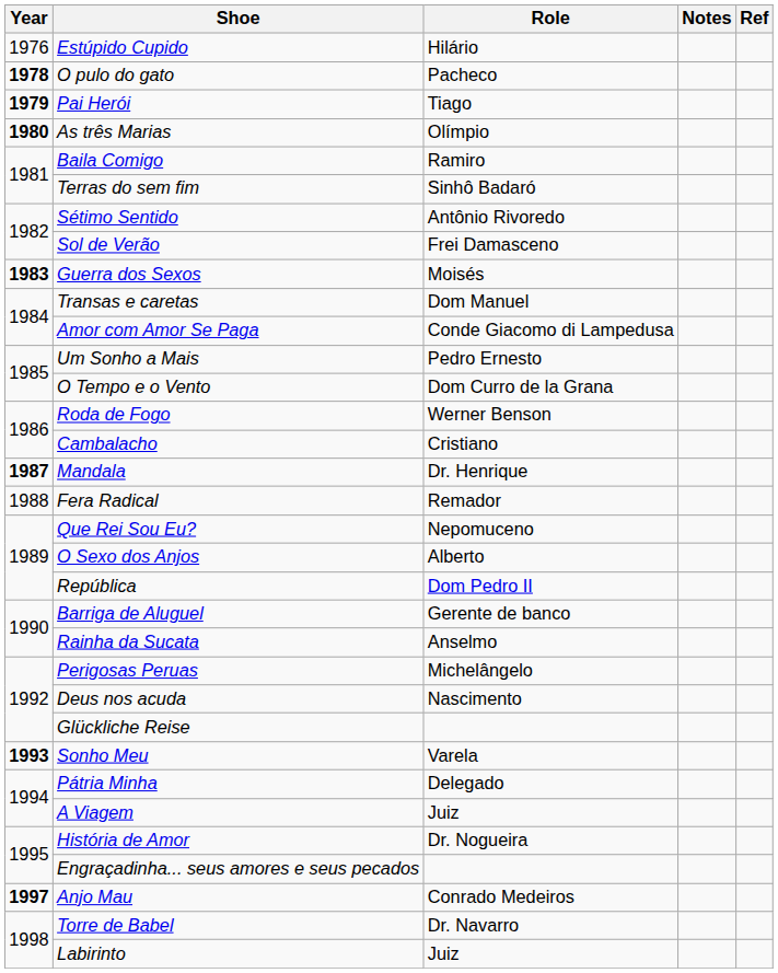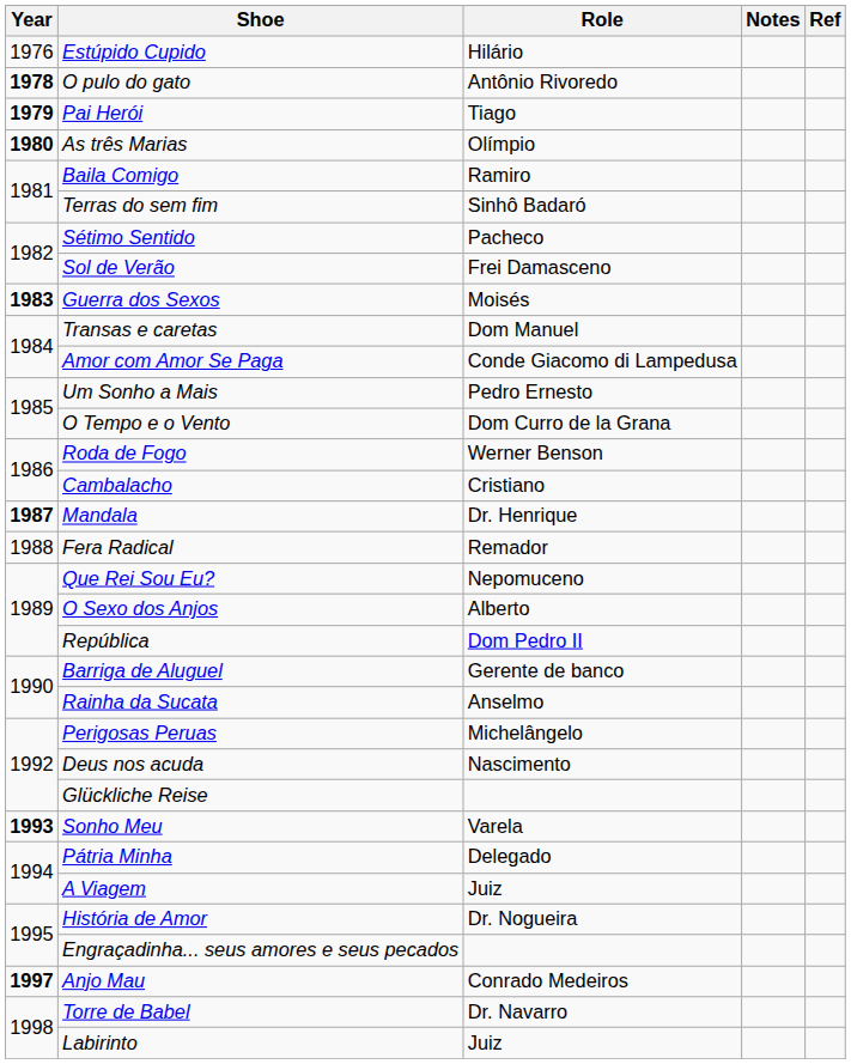 <table class="wikitable">
 <tr>
 <th>Year</th>
 <th>Shoe</th>
 <th>Role</th>
 <th>Notes</th>
 <th>Ref</th>
 </tr>
 <tr>
 <td>1976</td>
 <td><em><a href='#'>Estúpido Cupido</a></em></td>
 <td>Hilário</td>
 <td></td>
 <td></td>
 </tr>
 <tr>
 <td><strong>1978</strong></td>
 <td><em>O pulo do gato</em></td>
-<td>Pacheco</td>
+<td>Antônio Rivoredo</td>
 <td></td>
 <td></td>
 </tr>
 <tr>
 <td><strong>1979</strong></td>
 <td><em><a href='#'>Pai Herói</a></em></td>
 <td>Tiago</td>
 <td></td>
 <td></td>
 </tr>
 <tr>
 <td><strong>1980</strong></td>
 <td><em>As três Marias</em></td>
 <td>Olímpio</td>
 <td></td>
 <td></td>
 </tr>
 <tr>
 <td rowspan="2">1981</td>
 <td><em><a href='#'>Baila Comigo</a></em></td>
 <td>Ramiro</td>
 <td></td>
 <td></td>
 </tr>
 <tr>
 <td><em>Terras do sem fim</em></td>
 <td>Sinhô Badaró</td>
 <td></td>
 <td></td>
 </tr>
 <tr>
 <td rowspan="2">1982</td>
 <td><em><a href='#'>Sétimo Sentido</a></em></td>
-<td>Antônio Rivoredo</td>
+<td>Pacheco</td>
 <td></td>
 <td></td>
 </tr>
 <tr>
 <td><em><a href='#'>Sol de Verão</a></em></td>
 <td>Frei Damasceno</td>
 <td></td>
 <td></td>
 </tr>
 <tr>
 <td><strong>1983</strong></td>
 <td><em><a href='#'>Guerra dos Sexos</a></em></td>
 <td>Moisés</td>
 <td></td>
 <td></td>
 </tr>
 <tr>
 <td rowspan="2">1984</td>
 <td><em>Transas e caretas</em></td>
 <td>Dom Manuel</td>
 <td></td>
 <td></td>
 </tr>
 <tr>
 <td><em><a href='#'>Amor com Amor Se Paga</a></em></td>
 <td>Conde Giacomo di Lampedusa</td>
 <td></td>
 <td></td>
 </tr>
 <tr>
 <td rowspan="2">1985</td>
 <td><em>Um Sonho a Mais</em></td>
 <td>Pedro Ernesto</td>
 <td></td>
 <td></td>
 </tr>
 <tr>
 <td><em>O Tempo e o Vento</em></td>
 <td>Dom Curro de la Grana</td>
 <td></td>
 <td></td>
 </tr>
 <tr>
 <td rowspan="2">1986</td>
 <td><em><a href='#'>Roda de Fogo</a></em></td>
 <td>Werner Benson</td>
 <td></td>
 <td></td>
 </tr>
 <tr>
 <td><em><a href='#'>Cambalacho</a></em></td>
 <td>Cristiano</td>
 <td></td>
 <td></td>
 </tr>
 <tr>
 <td><strong>1987</strong></td>
 <td><em><a href='#'>Mandala</a></em></td>
 <td>Dr. Henrique</td>
 <td></td>
 <td></td>
 </tr>
 <tr>
 <td>1988</td>
 <td><em>Fera Radical</em></td>
 <td>Remador</td>
 <td></td>
 <td></td>
 </tr>
 <tr>
 <td rowspan="3">1989</td>
 <td><em><a href='#'>Que Rei Sou Eu?</a></em></td>
 <td>Nepomuceno</td>
 <td></td>
 <td></td>
 </tr>
 <tr>
 <td><em><a href='#'>O Sexo dos Anjos</a></em></td>
 <td>Alberto</td>
 <td></td>
 <td></td>
 </tr>
 <tr>
 <td><em>República</em></td>
 <td><a href='#'>Dom Pedro II</a></td>
 <td></td>
 <td></td>
 </tr>
 <tr>
 <td rowspan="2">1990</td>
 <td><em><a href='#'>Barriga de Aluguel</a></em></td>
 <td>Gerente de banco</td>
 <td></td>
 <td></td>
 </tr>
 <tr>
 <td><em><a href='#'>Rainha da Sucata</a></em></td>
 <td>Anselmo</td>
 <td></td>
 <td></td>
 </tr>
 <tr>
 <td rowspan="3">1992</td>
 <td><em><a href='#'>Perigosas Peruas</a></em></td>
 <td>Michelângelo</td>
 <td></td>
 <td></td>
 </tr>
 <tr>
 <td><em>Deus nos acuda</em></td>
 <td>Nascimento</td>
 <td></td>
 <td></td>
 </tr>
 <tr>
 <td><em>Glückliche Reise</em></td>
 <td></td>
 <td></td>
 <td></td>
 </tr>
 <tr>
 <td><strong>1993</strong></td>
 <td><em><a href='#'>Sonho Meu</a></em></td>
 <td>Varela</td>
 <td></td>
 <td></td>
 </tr>
 <tr>
 <td rowspan="2">1994</td>
 <td><em><a href='#'>Pátria Minha</a></em></td>
 <td>Delegado</td>
 <td></td>
 <td></td>
 </tr>
 <tr>
 <td><em><a href='#'>A Viagem</a></em></td>
 <td>Juiz</td>
 <td></td>
 <td></td>
 </tr>
 <tr>
 <td rowspan="2">1995</td>
 <td><em><a href='#'>História de Amor</a></em></td>
 <td>Dr. Nogueira</td>
 <td></td>
 <td></td>
 </tr>
 <tr>
 <td><em>Engraçadinha... seus amores e seus pecados</em></td>
 <td></td>
 <td></td>
 <td></td>
 </tr>
 <tr>
 <td><strong>1997</strong></td>
 <td><em><a href='#'>Anjo Mau</a></em></td>
 <td>Conrado Medeiros</td>
 <td></td>
 <td></td>
 </tr>
 <tr>
 <td rowspan="2">1998</td>
 <td><em><a href='#'>Torre de Babel</a></em></td>
 <td>Dr. Navarro</td>
 <td></td>
 <td></td>
 </tr>
 <tr>
 <td><em>Labirinto</em></td>
 <td>Juiz</td>
 <td></td>
 <td></td>
 </tr>
 </table>
